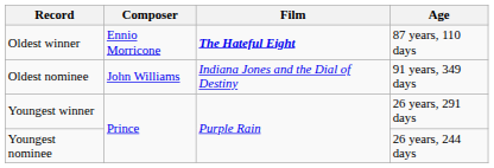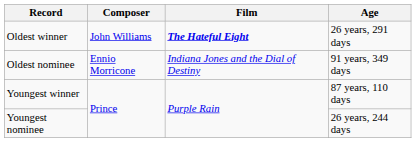 <table class="wikitable">
 <tr>
 <th scope="col">Record</th>
 <th scope="col">Composer</th>
 <th scope="col">Film</th>
 <th scope="col">Age</th>
 </tr>
 <tr>
 <td>Oldest winner</td>
-<td><a href='#'>Ennio Morricone</a></td>
+<td><a href='#'>John Williams</a></td>
 <td><strong><em><a href='#'>The Hateful Eight</a></em></strong></td>
-<td>87 years, 110 days</td>
+<td>26 years, 291 days</td>
 </tr>
 <tr>
 <td>Oldest nominee</td>
-<td><a href='#'>John Williams</a></td>
+<td><a href='#'>Ennio Morricone</a></td>
 <td><em><a href='#'>Indiana Jones and the Dial of Destiny</a></em></td>
 <td>91 years, 349 days</td>
 </tr>
 <tr>
 <td>Youngest winner</td>
 <td rowspan="2"><a href='#'>Prince</a></td>
 <td rowspan="2"><em><a href='#'>Purple Rain</a></em></td>
-<td>26 years, 291 days</td>
+<td>87 years, 110 days</td>
 </tr>
 <tr>
 <td>Youngest nominee</td>
 <td>26 years, 244 days</td>
 </tr>
 </table>
